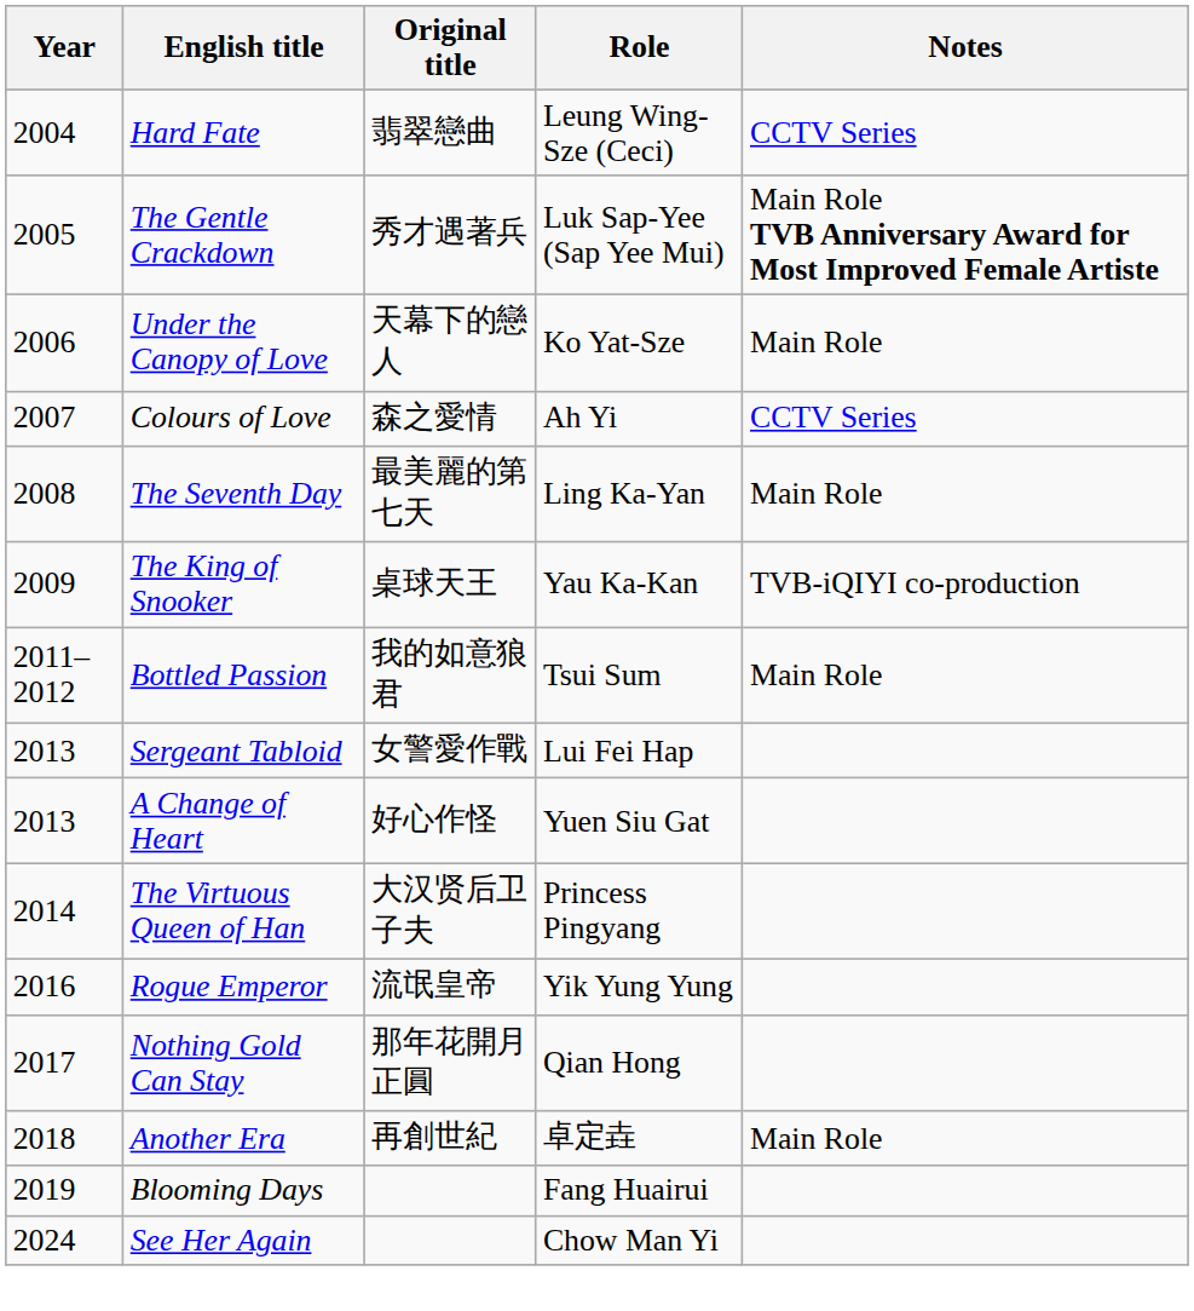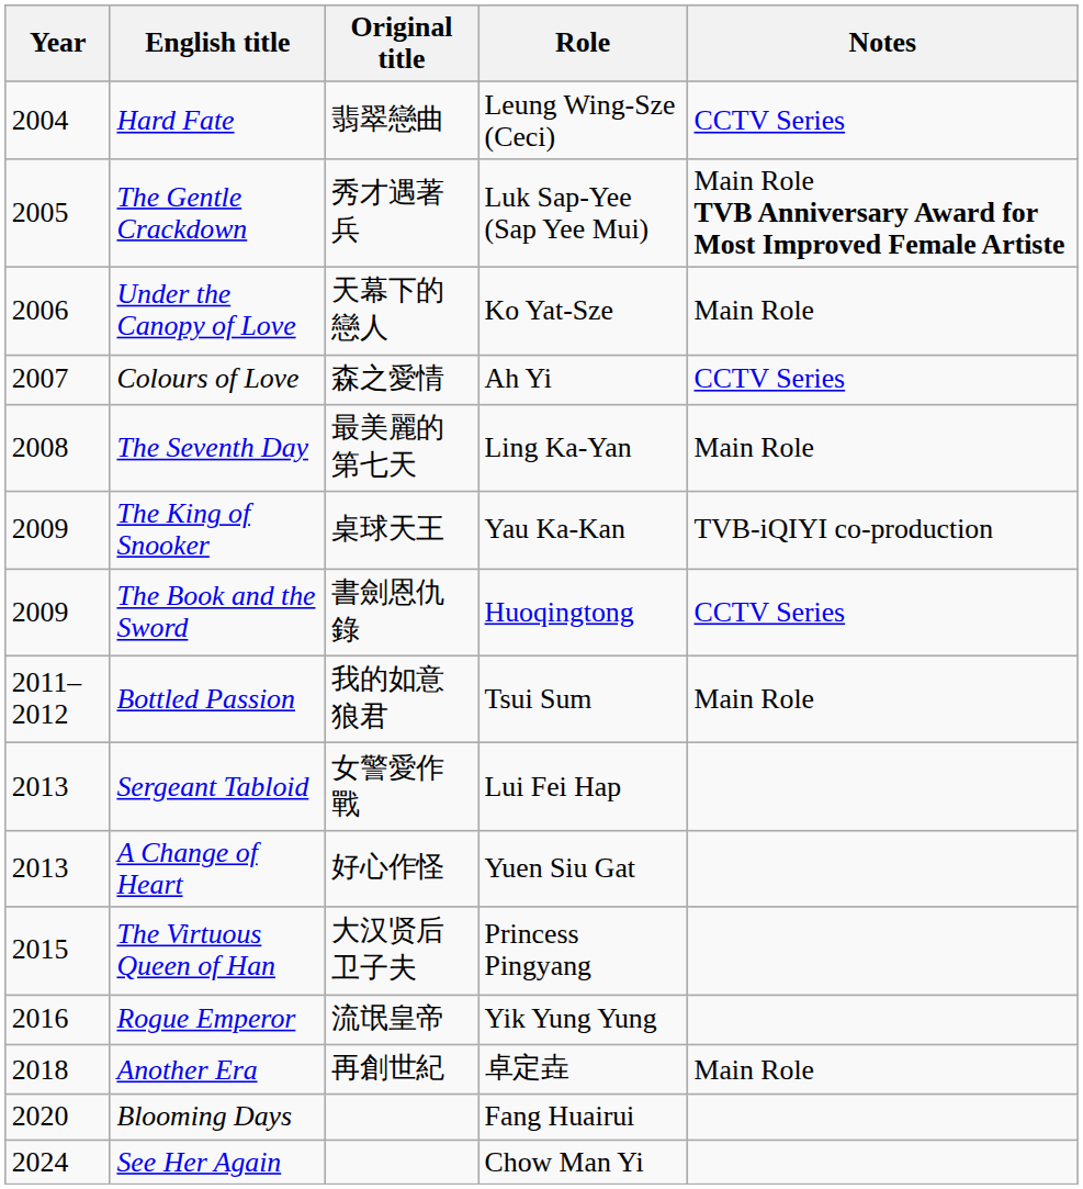 <table class="wikitable sortable">
 <tr>
 <th>Year</th>
 <th>English title</th>
 <th>Original title</th>
 <th>Role</th>
 <th class="unsortable">Notes</th>
 </tr>
 <tr>
 <td>2004</td>
 <td><em><a href='#'>Hard Fate</a></em></td>
 <td>翡翠戀曲</td>
 <td>Leung Wing-Sze (Ceci)</td>
 <td><a href='#'>CCTV Series</a></td>
 </tr>
 <tr>
 <td>2005</td>
 <td><em><a href='#'>The Gentle Crackdown</a></em></td>
 <td>秀才遇著兵</td>
 <td>Luk Sap-Yee<br>(Sap Yee Mui)</td>
 <td>Main Role<br><strong>TVB Anniversary Award for Most Improved Female Artiste</strong></td>
 </tr>
 <tr>
 <td>2006</td>
 <td><em><a href='#'>Under the Canopy of Love</a></em></td>
 <td>天幕下的戀人</td>
 <td>Ko Yat-Sze</td>
 <td>Main Role</td>
 </tr>
 <tr>
 <td>2007</td>
 <td><em>Colours of Love</em></td>
 <td>森之愛情</td>
 <td>Ah Yi</td>
 <td><a href='#'>CCTV Series</a></td>
 </tr>
 <tr>
 <td>2008</td>
 <td><em><a href='#'>The Seventh Day</a></em></td>
 <td>最美麗的第七天</td>
 <td>Ling Ka-Yan</td>
 <td>Main Role</td>
 </tr>
 <tr>
 <td>2009</td>
 <td><em><a href='#'>The King of Snooker</a></em></td>
 <td>桌球天王</td>
 <td>Yau Ka-Kan</td>
 <td>TVB-iQIYI co-production</td>
 </tr>
 <tr>
+<td>2009</td>
+<td><em><a href='#'>The Book and the Sword</a></em></td>
+<td>書劍恩仇錄</td>
+<td><a href='#'>Huoqingtong</a></td>
+<td><a href='#'>CCTV Series</a></td>
+</tr>
+<tr>
 <td>2011–2012</td>
 <td><em><a href='#'>Bottled Passion</a></em></td>
 <td>我的如意狼君</td>
 <td>Tsui Sum</td>
 <td>Main Role</td>
 </tr>
 <tr>
 <td>2013</td>
 <td><em><a href='#'>Sergeant Tabloid</a></em></td>
 <td>女警愛作戰</td>
 <td>Lui Fei Hap</td>
 <td></td>
 </tr>
 <tr>
 <td>2013</td>
 <td><em><a href='#'>A Change of Heart</a></em></td>
 <td>好心作怪</td>
 <td>Yuen Siu Gat</td>
 <td></td>
 </tr>
 <tr>
-<td>2014</td>
+<td>2015</td>
 <td><em><a href='#'>The Virtuous Queen of Han</a></em></td>
 <td>大汉贤后卫子夫</td>
 <td>Princess Pingyang</td>
 <td></td>
 </tr>
 <tr>
 <td>2016</td>
 <td><em><a href='#'>Rogue Emperor</a></em></td>
 <td>流氓皇帝</td>
 <td>Yik Yung Yung</td>
 <td></td>
 </tr>
 <tr>
-<td>2017</td>
-<td><em><a href='#'>Nothing Gold Can Stay</a></em></td>
-<td>那年花開月正圓</td>
-<td>Qian Hong</td>
-<td></td>
-</tr>
-<tr>
 <td>2018</td>
 <td><em><a href='#'>Another Era</a></em></td>
 <td>再創世紀</td>
 <td>卓定垚</td>
 <td>Main Role</td>
 </tr>
 <tr>
-<td>2019</td>
+<td>2020</td>
 <td><em>Blooming Days</em></td>
 <td></td>
 <td>Fang Huairui</td>
 <td></td>
 </tr>
 <tr>
 <td>2024</td>
 <td><em><a href='#'>See Her Again</a></em></td>
 <td></td>
 <td>Chow Man Yi</td>
 <td></td>
 </tr>
 </table>
